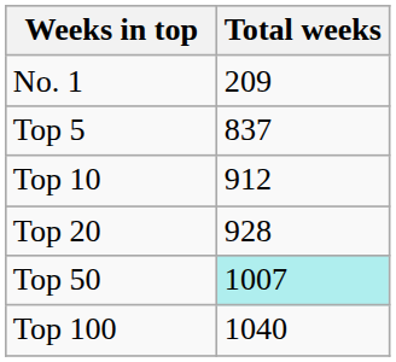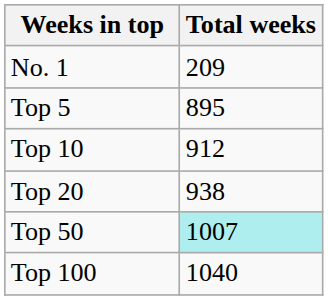 <table class="sortable wikitable">
 <tr>
 <th width=100>Weeks in top</th>
 <th>Total weeks</th>
 </tr>
 <tr>
 <td>No. 1</td>
 <td>209</td>
 </tr>
 <tr>
 <td>Top 5</td>
-<td>837</td>
+<td>895</td>
 </tr>
 <tr>
 <td>Top 10</td>
 <td>912</td>
 </tr>
 <tr>
 <td>Top 20</td>
-<td>928</td>
+<td>938</td>
 </tr>
 <tr>
 <td>Top 50</td>
 <td style="background: paleturquoise;">1007</td>
 </tr>
 <tr>
 <td>Top 100</td>
 <td>1040</td>
 </tr>
 </table>
